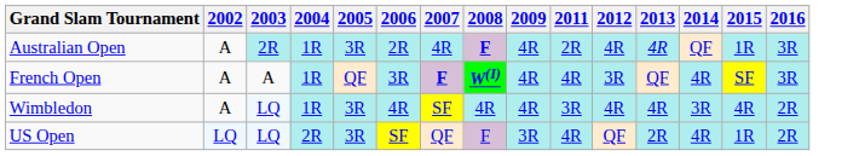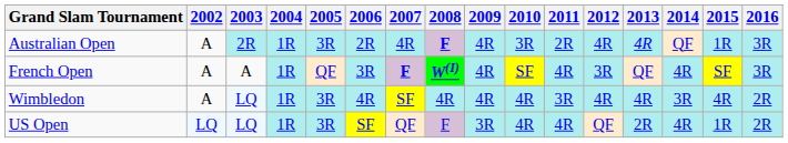 <table class=wikitable style=text-align:center>
 <tr>
 <th>Grand Slam Tournament</th>
 <th><a href='#'>2002</a></th>
 <th><a href='#'>2003</a></th>
 <th><a href='#'>2004</a></th>
 <th><a href='#'>2005</a></th>
 <th><a href='#'>2006</a></th>
 <th><a href='#'>2007</a></th>
 <th><a href='#'>2008</a></th>
 <th><a href='#'>2009</a></th>
+<th><a href='#'>2010</a></th>
 <th><a href='#'>2011</a></th>
 <th><a href='#'>2012</a></th>
 <th><a href='#'>2013</a></th>
 <th><a href='#'>2014</a></th>
 <th><a href='#'>2015</a></th>
 <th><a href='#'>2016</a></th>
 </tr>
 <tr>
 <td align=left><a href='#'>Australian Open</a></td>
 <td>A</td>
 <td bgcolor=afeeee><a href='#'>2R</a></td>
 <td bgcolor=afeeee><a href='#'>1R</a></td>
 <td bgcolor=afeeee><a href='#'>3R</a></td>
 <td bgcolor=afeeee><a href='#'>2R</a></td>
 <td bgcolor=afeeee><a href='#'>4R</a></td>
 <td style="background:thistle;"><a href='#'><strong>F</strong></a></td>
 <td bgcolor=afeeee><a href='#'>4R</a></td>
+<td bgcolor=afeeee><a href='#'>3R</a></td>
 <td bgcolor=afeeee><a href='#'>2R</a></td>
 <td bgcolor=afeeee><a href='#'>4R</a></td>
 <td bgcolor=afeeee><a href='#'><em>4R</em></a></td>
 <td bgcolor=ffebcd><a href='#'>QF</a></td>
 <td bgcolor=afeeee><a href='#'>1R</a></td>
 <td bgcolor=afeeee><a href='#'>3R</a></td>
 </tr>
 <tr>
 <td align=left><a href='#'>French Open</a></td>
 <td>A</td>
 <td>A</td>
 <td bgcolor=afeeee><a href='#'>1R</a></td>
 <td bgcolor=ffebcd><a href='#'>QF</a></td>
 <td bgcolor=afeeee><a href='#'>3R</a></td>
 <td style="background:thistle;"><a href='#'><strong>F</strong></a></td>
 <td bgcolor=lime><a href='#'><strong><em>W<sup>(I)</sup><strong></a></td>
 <td bgcolor=afeeee><a href='#'>4R</a></td>
+<td bgcolor=yellow><a href='#'>SF</a></td>
 <td bgcolor=afeeee><a href='#'>4R</a></td>
 <td bgcolor=afeeee><a href='#'>3R</a></td>
 <td bgcolor=ffebcd><a href='#'>QF</a></td>
 <td bgcolor=#afeeee><a href='#'>4R</a></td>
 <td bgcolor=yellow><a href='#'>SF</a></td>
 <td bgcolor=afeeee><a href='#'>3R</a></td>
 </tr>
 <tr>
 <td align=left><a href='#'>Wimbledon</a></td>
 <td>A</td>
 <td bgcolor=f0f8ff><a href='#'>LQ</a></td>
 <td bgcolor=afeeee><a href='#'>1R</a></td>
 <td bgcolor=afeeee><a href='#'>3R</a></td>
 <td bgcolor=afeeee><a href='#'>4R</a></td>
 <td style="background:yellow;"><a href='#'>SF</a></td>
 <td bgcolor=afeeee><a href='#'>4R</a></td>
 <td bgcolor=afeeee><a href='#'>4R</a></td>
+<td bgcolor=afeeee><a href='#'>4R</a></td>
 <td bgcolor=afeeee><a href='#'>3R</a></td>
 <td bgcolor=afeeee><a href='#'>4R</a></td>
 <td bgcolor=afeeee><a href='#'>4R</a></td>
 <td bgcolor=afeeee><a href='#'>3R</a></td>
 <td bgcolor=afeeee><a href='#'>4R</a></td>
 <td bgcolor=afeeee><a href='#'>2R</a></td>
 </tr>
 <tr>
 <td align=left><a href='#'>US Open</a></td>
 <td bgcolor=f0f8ff><a href='#'>LQ</a></td>
 <td bgcolor=f0f8ff><a href='#'>LQ</a></td>
-<td bgcolor=afeeee><a href='#'>2R</a></td>
+<td bgcolor=afeeee><a href='#'>1R</a></td>
 <td bgcolor=afeeee><a href='#'>3R</a></td>
 <td bgcolor=yellow><a href='#'>SF</a></td>
 <td bgcolor=ffebcd><a href='#'>QF</a></td>
 <td style="background:thistle;"><a href='#'>F</a></td>
 <td bgcolor=afeeee><a href='#'>3R</a></td>
+<td bgcolor=afeeee><a href='#'>4R</a></td>
 <td bgcolor=afeeee><a href='#'>4R</a></td>
 <td bgcolor=ffebcd><a href='#'>QF</a></td>
 <td bgcolor=afeeee><a href='#'>2R</a></td>
 <td bgcolor=afeeee><a href='#'>4R</a></td>
 <td bgcolor=afeeee><a href='#'>1R</a></td>
 <td bgcolor=afeeee><a href='#'>2R</a></td>
 </tr>
 </table>
